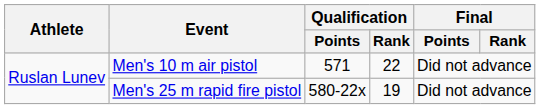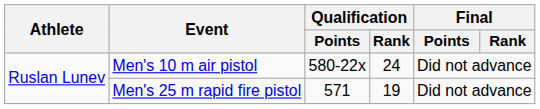 <table class="wikitable" style="font-size:90%">
 <tr>
 <th rowspan="2">Athlete</th>
 <th rowspan="2">Event</th>
 <th colspan=2>Qualification</th>
 <th colspan=2>Final</th>
 </tr>
 <tr style="font-size:95%">
 <th>Points</th>
 <th>Rank</th>
 <th>Points</th>
 <th>Rank</th>
 </tr>
 <tr align=center>
 <td align=left rowspan=2><a href='#'>Ruslan Lunev</a></td>
 <td align=left><a href='#'>Men's 10 m air pistol</a></td>
-<td>571</td>
-<td>22</td>
+<td>580-22x</td>
+<td>24</td>
 <td colspan=2>Did not advance</td>
 </tr>
 <tr align=center>
 <td align=left><a href='#'>Men's 25 m rapid fire pistol</a></td>
-<td>580-22x</td>
+<td>571</td>
 <td>19</td>
 <td colspan=2>Did not advance</td>
 </tr>
 </table>
